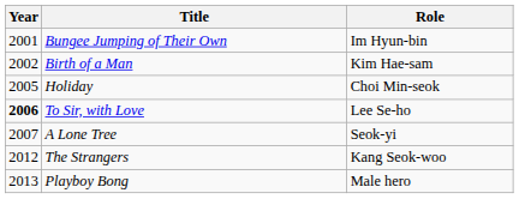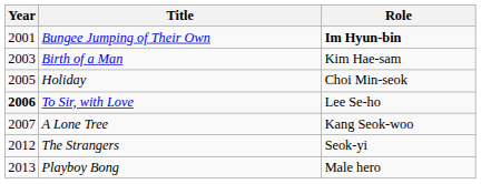 <table class="wikitable" style="width:550px">
 <tr>
 <th width=10>Year</th>
 <th>Title</th>
 <th>Role</th>
 </tr>
 <tr>
 <td>2001</td>
 <td><em><a href='#'>Bungee Jumping of Their Own</a></em></td>
-<td>Im Hyun-bin</td>
+<td><strong>Im Hyun-bin</strong></td>
 </tr>
 <tr>
-<td>2002</td>
+<td>2003</td>
 <td><em><a href='#'>Birth of a Man</a></em></td>
 <td>Kim Hae-sam</td>
 </tr>
 <tr>
 <td>2005</td>
 <td><em>Holiday</em></td>
 <td>Choi Min-seok</td>
 </tr>
 <tr>
 <td><strong>2006</strong></td>
 <td><em><a href='#'>To Sir, with Love</a></em></td>
 <td>Lee Se-ho</td>
 </tr>
 <tr>
 <td>2007</td>
 <td><em>A Lone Tree</em> </td>
-<td>Seok-yi</td>
+<td>Kang Seok-woo</td>
 </tr>
 <tr>
 <td>2012</td>
 <td><em>The Strangers</em></td>
-<td>Kang Seok-woo</td>
+<td>Seok-yi</td>
 </tr>
 <tr>
 <td>2013</td>
 <td><em>Playboy Bong</em> </td>
 <td>Male hero</td>
 </tr>
 </table>
